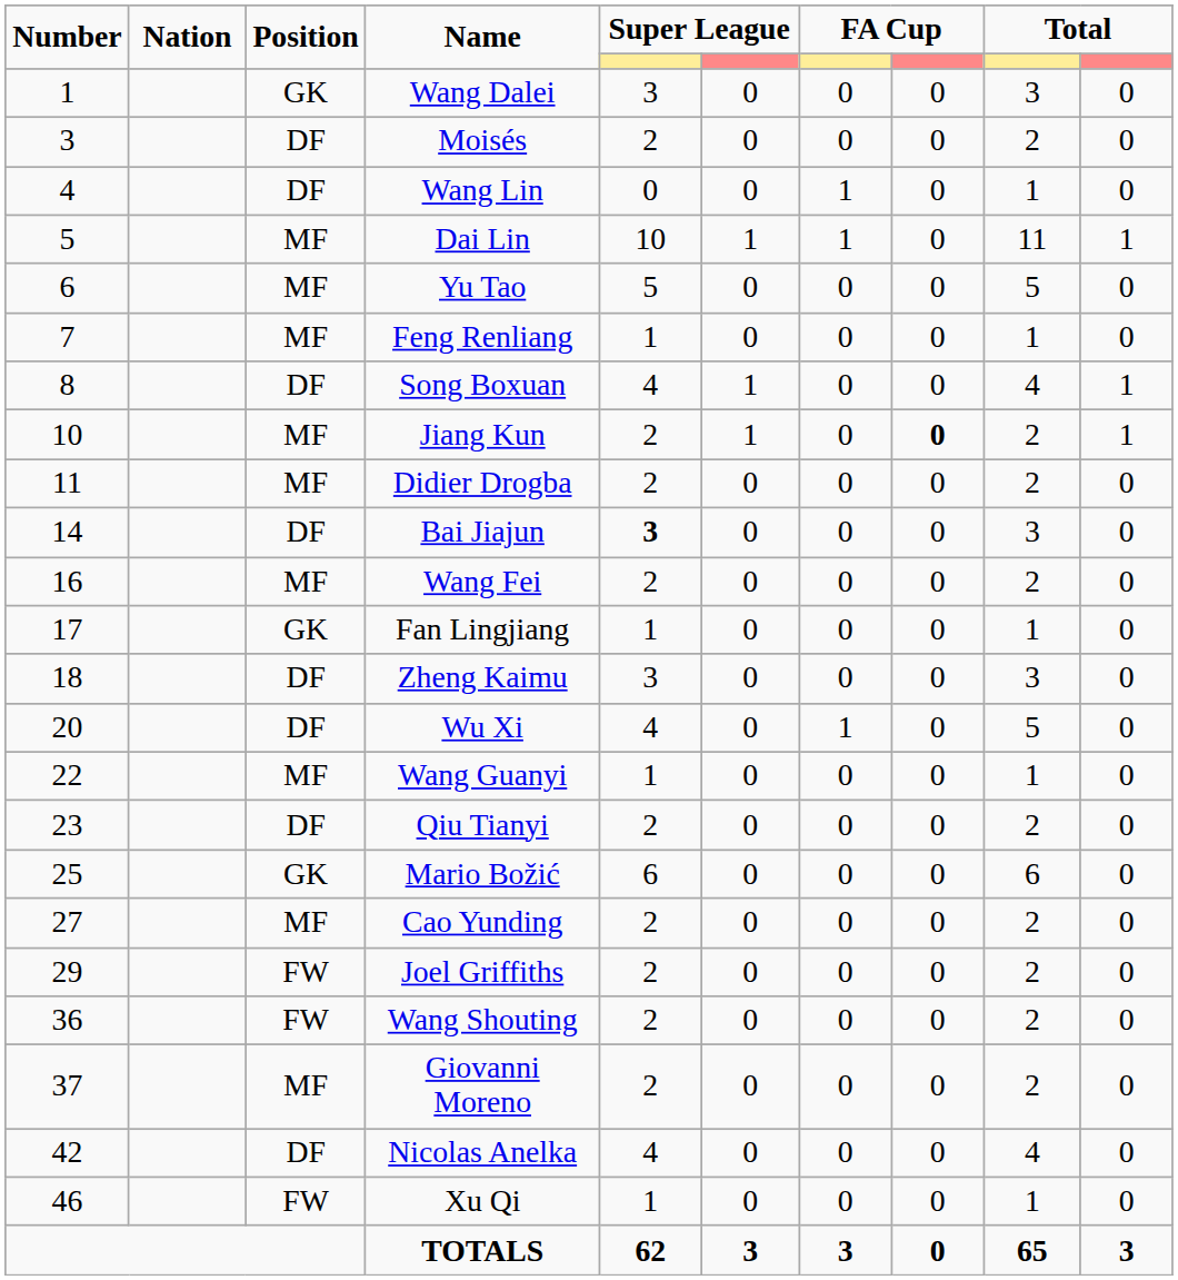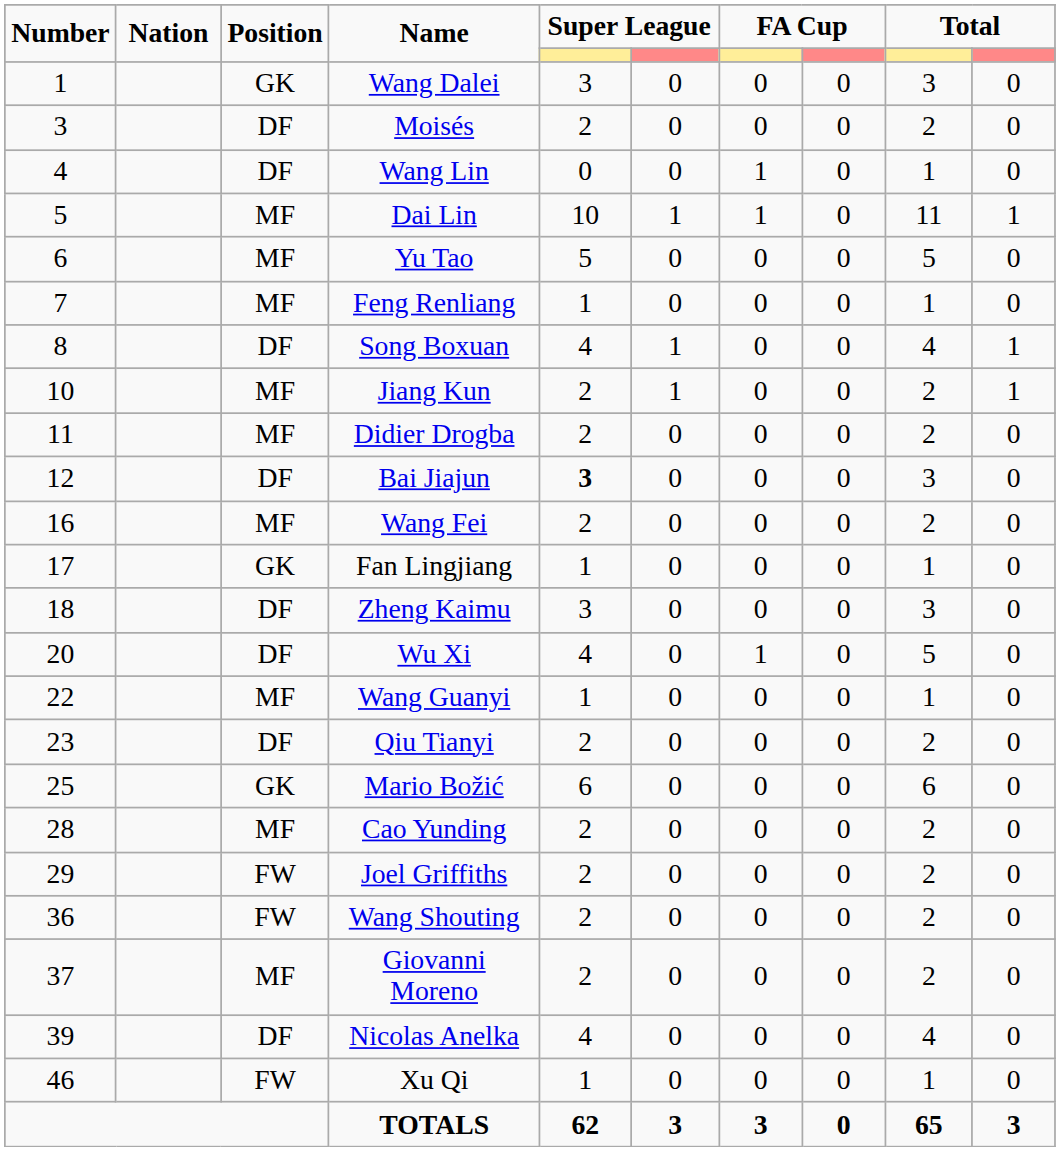 <table class="wikitable" style="text-align:center;">
 <tr style="text-align:center;">
 <td rowspan="2"  style="width:10%; "><strong>Number</strong></td>
 <td rowspan="2"  style="width:10%; "><strong>Nation</strong></td>
 <td rowspan="2"  style="width:10%; "><strong>Position</strong></td>
 <td rowspan="2"  style="width:20%; "><strong>Name</strong></td>
 <td colspan="2"><strong>Super League</strong></td>
 <td colspan="2"><strong>FA Cup</strong></td>
 <td colspan="2"><strong>Total</strong></td>
 </tr>
 <tr>
 <th style="width:60px; background:#fe9;"></th>
 <th style="width:60px; background:#ff8888;"></th>
 <th style="width:60px; background:#fe9;"></th>
 <th style="width:60px; background:#ff8888;"></th>
 <th style="width:60px; background:#fe9;"></th>
 <th style="width:60px; background:#ff8888;"></th>
 </tr>
 <tr>
 <td>1</td>
 <td></td>
 <td>GK</td>
 <td><a href='#'>Wang Dalei</a></td>
 <td>3</td>
 <td>0</td>
 <td>0</td>
 <td>0</td>
 <td>3</td>
 <td>0</td>
 </tr>
 <tr>
 <td>3</td>
 <td></td>
 <td>DF</td>
 <td><a href='#'>Moisés</a></td>
 <td>2</td>
 <td>0</td>
 <td>0</td>
 <td>0</td>
 <td>2</td>
 <td>0</td>
 </tr>
 <tr>
 <td>4</td>
 <td></td>
 <td>DF</td>
 <td><a href='#'>Wang Lin</a></td>
 <td>0</td>
 <td>0</td>
 <td>1</td>
 <td>0</td>
 <td>1</td>
 <td>0</td>
 </tr>
 <tr>
 <td>5</td>
 <td></td>
 <td>MF</td>
 <td><a href='#'>Dai Lin</a></td>
 <td>10</td>
 <td>1</td>
 <td>1</td>
 <td>0</td>
 <td>11</td>
 <td>1</td>
 </tr>
 <tr>
 <td>6</td>
 <td></td>
 <td>MF</td>
 <td><a href='#'>Yu Tao</a></td>
 <td>5</td>
 <td>0</td>
 <td>0</td>
 <td>0</td>
 <td>5</td>
 <td>0</td>
 </tr>
 <tr>
 <td>7</td>
 <td></td>
 <td>MF</td>
 <td><a href='#'>Feng Renliang</a></td>
 <td>1</td>
 <td>0</td>
 <td>0</td>
 <td>0</td>
 <td>1</td>
 <td>0</td>
 </tr>
 <tr>
 <td>8</td>
 <td></td>
 <td>DF</td>
 <td><a href='#'>Song Boxuan</a></td>
 <td>4</td>
 <td>1</td>
 <td>0</td>
 <td>0</td>
 <td>4</td>
 <td>1</td>
 </tr>
 <tr>
 <td>10</td>
 <td></td>
 <td>MF</td>
 <td><a href='#'>Jiang Kun</a></td>
 <td>2</td>
 <td>1</td>
 <td>0</td>
-<td><strong>0</strong></td>
+<td>0</td>
 <td>2</td>
 <td>1</td>
 </tr>
 <tr>
 <td>11</td>
 <td></td>
 <td>MF</td>
 <td><a href='#'>Didier Drogba</a></td>
 <td>2</td>
 <td>0</td>
 <td>0</td>
 <td>0</td>
 <td>2</td>
 <td>0</td>
 </tr>
 <tr>
-<td>14</td>
+<td>12</td>
 <td></td>
 <td>DF</td>
 <td><a href='#'>Bai Jiajun</a></td>
 <td><strong>3</strong></td>
 <td>0</td>
 <td>0</td>
 <td>0</td>
 <td>3</td>
 <td>0</td>
 </tr>
 <tr>
 <td>16</td>
 <td></td>
 <td>MF</td>
 <td><a href='#'>Wang Fei</a></td>
 <td>2</td>
 <td>0</td>
 <td>0</td>
 <td>0</td>
 <td>2</td>
 <td>0</td>
 </tr>
 <tr>
 <td>17</td>
 <td></td>
 <td>GK</td>
 <td>Fan Lingjiang</td>
 <td>1</td>
 <td>0</td>
 <td>0</td>
 <td>0</td>
 <td>1</td>
 <td>0</td>
 </tr>
 <tr>
 <td>18</td>
 <td></td>
 <td>DF</td>
 <td><a href='#'>Zheng Kaimu</a></td>
 <td>3</td>
 <td>0</td>
 <td>0</td>
 <td>0</td>
 <td>3</td>
 <td>0</td>
 </tr>
 <tr>
 <td>20</td>
 <td></td>
 <td>DF</td>
 <td><a href='#'>Wu Xi</a></td>
 <td>4</td>
 <td>0</td>
 <td>1</td>
 <td>0</td>
 <td>5</td>
 <td>0</td>
 </tr>
 <tr>
 <td>22</td>
 <td></td>
 <td>MF</td>
 <td><a href='#'>Wang Guanyi</a></td>
 <td>1</td>
 <td>0</td>
 <td>0</td>
 <td>0</td>
 <td>1</td>
 <td>0</td>
 </tr>
 <tr>
 <td>23</td>
 <td></td>
 <td>DF</td>
 <td><a href='#'>Qiu Tianyi</a></td>
 <td>2</td>
 <td>0</td>
 <td>0</td>
 <td>0</td>
 <td>2</td>
 <td>0</td>
 </tr>
 <tr>
 <td>25</td>
 <td></td>
 <td>GK</td>
 <td><a href='#'>Mario Božić</a></td>
 <td>6</td>
 <td>0</td>
 <td>0</td>
 <td>0</td>
 <td>6</td>
 <td>0</td>
 </tr>
 <tr>
-<td>27</td>
+<td>28</td>
 <td></td>
 <td>MF</td>
 <td><a href='#'>Cao Yunding</a></td>
 <td>2</td>
 <td>0</td>
 <td>0</td>
 <td>0</td>
 <td>2</td>
 <td>0</td>
 </tr>
 <tr>
 <td>29</td>
 <td></td>
 <td>FW</td>
 <td><a href='#'>Joel Griffiths</a></td>
 <td>2</td>
 <td>0</td>
 <td>0</td>
 <td>0</td>
 <td>2</td>
 <td>0</td>
 </tr>
 <tr>
 <td>36</td>
 <td></td>
 <td>FW</td>
 <td><a href='#'>Wang Shouting</a></td>
 <td>2</td>
 <td>0</td>
 <td>0</td>
 <td>0</td>
 <td>2</td>
 <td>0</td>
 </tr>
 <tr>
 <td>37</td>
 <td></td>
 <td>MF</td>
 <td><a href='#'>Giovanni Moreno</a></td>
 <td>2</td>
 <td>0</td>
 <td>0</td>
 <td>0</td>
 <td>2</td>
 <td>0</td>
 </tr>
 <tr>
-<td>42</td>
+<td>39</td>
 <td></td>
 <td>DF</td>
 <td><a href='#'>Nicolas Anelka</a></td>
 <td>4</td>
 <td>0</td>
 <td>0</td>
 <td>0</td>
 <td>4</td>
 <td>0</td>
 </tr>
 <tr>
 <td>46</td>
 <td></td>
 <td>FW</td>
 <td>Xu Qi</td>
 <td>1</td>
 <td>0</td>
 <td>0</td>
 <td>0</td>
 <td>1</td>
 <td>0</td>
 </tr>
 <tr>
 <td colspan="3"></td>
 <td><strong>TOTALS</strong></td>
 <td><strong>62</strong></td>
 <td><strong>3</strong></td>
 <td><strong>3</strong></td>
 <td><strong>0</strong></td>
 <td><strong>65</strong></td>
 <td><strong>3</strong></td>
 </tr>
 </table>
